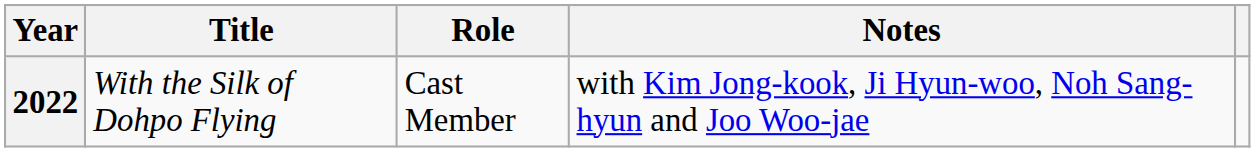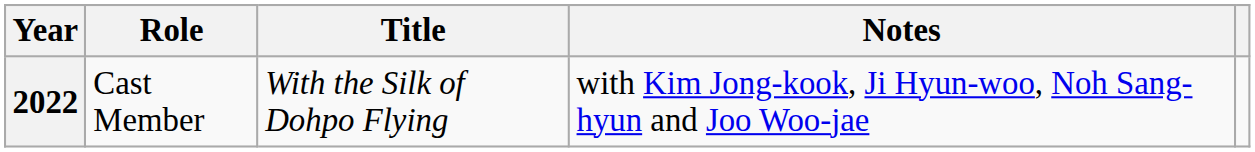 <table class="wikitable  plainrowheaders">
 <tr>
 <th scope="col">Year</th>
+<th scope="col">Role</th>
 <th scope="col">Title</th>
-<th scope="col">Role</th>
 <th scope="col">Notes</th>
 <th scope="col" class="unsortable"></th>
 </tr>
 <tr>
 <th scope="row" rowspan="1">2022</th>
+<td>Cast Member</td>
 <td><em>With the Silk of Dohpo Flying</em></td>
-<td>Cast Member</td>
 <td>with <a href='#'>Kim Jong-kook</a>, <a href='#'>Ji Hyun-woo</a>, <a href='#'>Noh Sang-hyun</a> and <a href='#'>Joo Woo-jae</a></td>
 <td></td>
 </tr>
 </table>
